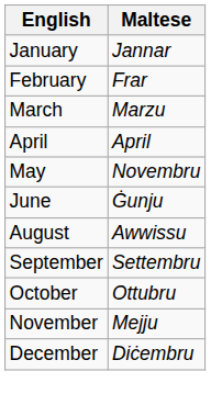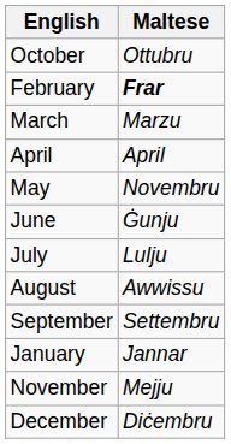 <table class="wikitable">
 <tr>
 <th>English</th>
 <th>Maltese</th>
 </tr>
 <tr>
-<td>January</td>
-<td><em>Jannar</em></td>
+<td>October</td>
+<td><em>Ottubru</em></td>
 </tr>
 <tr>
 <td>February</td>
-<td><em>Frar</em></td>
+<td><strong><em>Frar</em></strong></td>
 </tr>
 <tr>
 <td>March</td>
 <td><em>Marzu</em></td>
 </tr>
 <tr>
 <td>April</td>
 <td><em>April</em></td>
 </tr>
 <tr>
 <td>May</td>
 <td><em>Novembru</em></td>
 </tr>
 <tr>
 <td>June</td>
 <td><em>Ġunju</em></td>
 </tr>
 <tr>
+<td>July</td>
+<td><em>Lulju</em></td>
+</tr>
+<tr>
 <td>August</td>
 <td><em>Awwissu</em></td>
 </tr>
 <tr>
 <td>September</td>
 <td><em>Settembru</em></td>
 </tr>
 <tr>
-<td>October</td>
-<td><em>Ottubru</em></td>
+<td>January</td>
+<td><em>Jannar</em></td>
 </tr>
 <tr>
 <td>November</td>
 <td><em>Mejju</em></td>
 </tr>
 <tr>
 <td>December</td>
 <td><em>Diċembru</em></td>
 </tr>
 </table>
